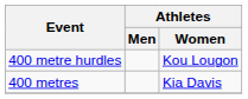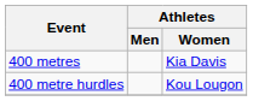 <table class=wikitable style="font-size:90%">
 <tr>
 <th rowspan=2>Event</th>
 <th colspan=2>Athletes</th>
 </tr>
 <tr>
 <th>Men</th>
 <th>Women</th>
 </tr>
 <tr>
+<td><a href='#'>400 metres</a></td>
+<td></td>
+<td><a href='#'>Kia Davis</a></td>
+</tr>
+<tr>
 <td><a href='#'>400 metre hurdles</a></td>
 <td></td>
 <td><a href='#'>Kou Lougon</a></td>
 </tr>
 <tr>
-<td><a href='#'>400 metres</a></td>
-<td></td>
-<td><a href='#'>Kia Davis</a></td>
-</tr>
-<tr>
 </tr>
 </table>
